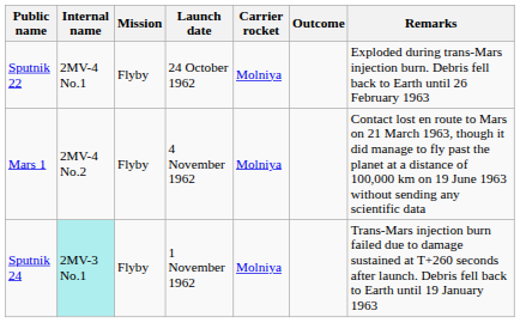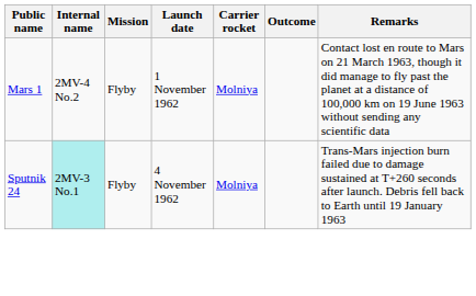 <table class="wikitable sortable">
 <tr>
 <th>Public name</th>
 <th>Internal name</th>
 <th>Mission</th>
 <th>Launch date</th>
 <th>Carrier rocket</th>
 <th>Outcome</th>
 <th>Remarks</th>
 </tr>
 <tr>
-<td><a href='#'>Sputnik 22</a></td>
-<td>2MV-4 No.1</td>
-<td>Flyby</td>
-<td>24 October 1962</td>
-<td><a href='#'>Molniya</a></td>
-<td></td>
-<td>Exploded during trans-Mars injection burn. Debris fell back to Earth until 26 February 1963</td>
-</tr>
-<tr>
 <td><a href='#'>Mars 1</a></td>
 <td>2MV-4 No.2</td>
 <td>Flyby</td>
-<td>4 November 1962</td>
+<td>1 November 1962</td>
 <td><a href='#'>Molniya</a></td>
 <td></td>
 <td>Contact lost en route to Mars on 21 March 1963, though it did manage to fly past the planet at a distance of 100,000 km on 19 June 1963 without sending any scientific data</td>
 </tr>
 <tr>
 <td><a href='#'>Sputnik 24</a></td>
 <td style="background: paleturquoise;">2MV-3 No.1</td>
 <td>Flyby</td>
-<td>1 November 1962</td>
+<td>4 November 1962</td>
 <td><a href='#'>Molniya</a></td>
 <td></td>
 <td>Trans-Mars injection burn failed due to damage sustained at T+260 seconds after launch. Debris fell back to Earth until 19 January 1963</td>
 </tr>
 </table>
